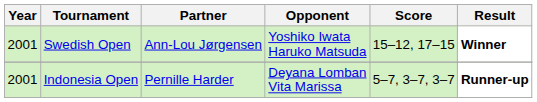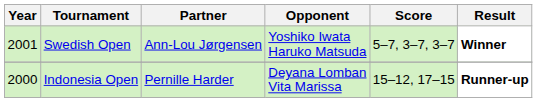 <table class="sortable wikitable" style="font-size: 90%;">
 <tr>
 <th>Year</th>
 <th>Tournament</th>
 <th>Partner</th>
 <th>Opponent</th>
 <th>Score</th>
 <th>Result</th>
 </tr>
 <tr style="background:#D4F1C5">
 <td align="center">2001</td>
 <td align="left"><a href='#'>Swedish Open</a></td>
 <td align="left"> <a href='#'>Ann-Lou Jørgensen</a></td>
 <td align="left"> <a href='#'>Yoshiko Iwata</a><br> <a href='#'>Haruko Matsuda</a></td>
-<td align="left">15–12, 17–15</td>
+<td align="left">5–7, 3–7, 3–7</td>
 <td style="text-align:left; background:white"> <strong>Winner</strong></td>
 </tr>
 <tr>
 </tr>
 <tr style="background:#D4F1C5">
-<td align="center">2001</td>
+<td align="center">2000</td>
 <td align="left"><a href='#'>Indonesia Open</a></td>
 <td align="left"> <a href='#'>Pernille Harder</a></td>
 <td align="left"> <a href='#'>Deyana Lomban</a> <br>  <a href='#'>Vita Marissa</a></td>
-<td align="left">5–7, 3–7, 3–7</td>
+<td align="left">15–12, 17–15</td>
 <td style="text-align:left; background:white"> <strong>Runner-up</strong></td>
 </tr>
 </table>
